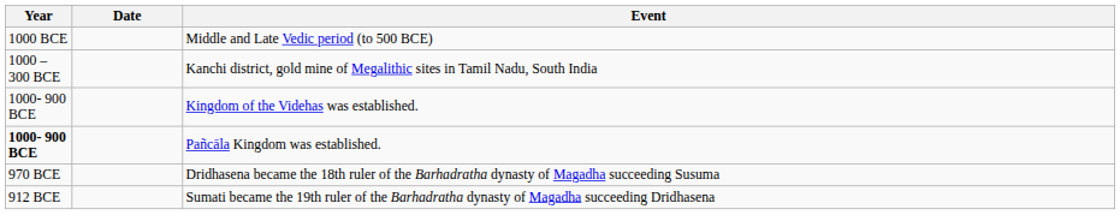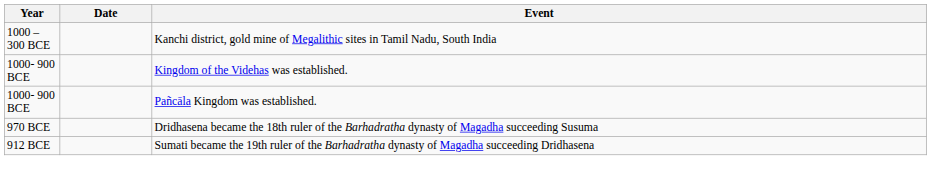 <table class="wikitable" style="width:100%">
 <tr>
 <th style="width:6%">Year</th>
 <th style="width:10%">Date</th>
 <th>Event</th>
-</tr>
-<tr>
-<td style="vertical-align:top;">1000 BCE</td>
-<td></td>
-<td>Middle and Late <a href='#'>Vedic period</a> (to 500 BCE)</td>
 </tr>
 <tr>
 <td>1000 – 300 BCE</td>
 <td></td>
 <td>Kanchi district, gold mine of <a href='#'>Megalithic</a> sites in Tamil Nadu, South India</td>
 </tr>
 <tr>
 <td>1000- 900 BCE</td>
 <td></td>
 <td><a href='#'>Kingdom of the Videhas</a> was established.</td>
 </tr>
 <tr>
-<td><strong>1000- 900 BCE</strong></td>
+<td>1000- 900 BCE</td>
 <td></td>
 <td><a href='#'>Pañcāla</a> Kingdom was established.</td>
 </tr>
 <tr>
 <td>970 BCE</td>
 <td></td>
 <td>Dridhasena became the 18th ruler of the <em>Barhadratha</em> dynasty of <a href='#'>Magadha</a> succeeding Susuma</td>
 </tr>
 <tr>
 <td>912 BCE</td>
 <td></td>
 <td>Sumati became the 19th ruler of the <em>Barhadratha</em> dynasty of <a href='#'>Magadha</a> succeeding Dridhasena</td>
 </tr>
 </table>
